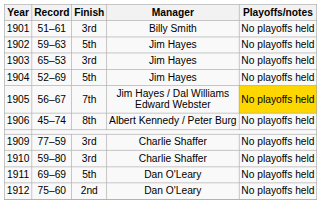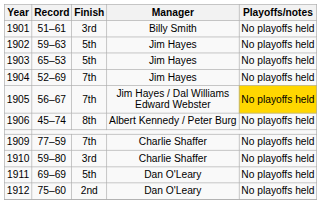 <table class="wikitable">
 <tr>
 <th>Year</th>
 <th>Record</th>
 <th>Finish</th>
 <th>Manager</th>
 <th>Playoffs/notes</th>
 </tr>
 <tr align=center>
 <td>1901</td>
 <td>51–61</td>
 <td>3rd</td>
 <td>Billy Smith</td>
 <td>No playoffs held</td>
 </tr>
 <tr align=center>
 <td>1902</td>
 <td>59–63</td>
 <td>5th</td>
 <td>Jim Hayes</td>
 <td>No playoffs held</td>
 </tr>
 <tr align=center>
 <td>1903</td>
 <td>65–53</td>
-<td>3rd</td>
+<td>5th</td>
 <td>Jim Hayes</td>
 <td>No playoffs held</td>
 </tr>
 <tr align=center>
 <td>1904</td>
 <td>52–69</td>
-<td>5th</td>
+<td>7th</td>
 <td>Jim Hayes</td>
 <td>No playoffs held</td>
 </tr>
 <tr align=center>
 <td>1905</td>
 <td>56–67</td>
 <td>7th</td>
 <td>Jim Hayes / Dal Williams <br> Edward Webster</td>
 <td style="background: gold;">No playoffs held</td>
 </tr>
 <tr align=center>
 <td>1906</td>
 <td>45–74</td>
 <td>8th</td>
 <td>Albert Kennedy / Peter Burg</td>
 <td>No playoffs held</td>
 </tr>
 <tr align=center>
 <td></td>
 </tr>
 <tr align=center>
 <td>1909</td>
 <td>77–59</td>
-<td>3rd</td>
+<td>7th</td>
 <td>Charlie Shaffer</td>
 <td>No playoffs held</td>
 </tr>
 <tr align=center>
 <td>1910</td>
 <td>59–80</td>
 <td>3rd</td>
 <td>Charlie Shaffer</td>
 <td>No playoffs held</td>
 </tr>
 <tr align=center>
 <td>1911</td>
 <td>69–69</td>
 <td>5th</td>
 <td>Dan O'Leary</td>
 <td>No playoffs held</td>
 </tr>
 <tr align=center>
 <td>1912</td>
 <td>75–60</td>
 <td>2nd</td>
 <td>Dan O'Leary</td>
 <td>No playoffs held</td>
 </tr>
 <tr align=center>
 </tr>
 </table>
